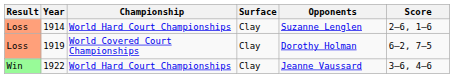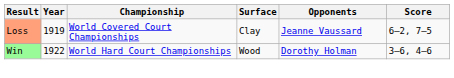 <table class="sortable wikitable">
 <tr>
 <th>Result</th>
 <th>Year</th>
 <th style="width:240px">Championship</th>
 <th style="width:50px">Surface</th>
 <th style="width:150px">Opponents</th>
 <th style="width:85px" class="unsortable">Score</th>
 </tr>
 <tr>
 <td style="background:#ffa07a;">Loss</td>
-<td>1914</td>
-<td><a href='#'>World Hard Court Championships</a></td>
-<td>Clay</td>
-<td> <a href='#'>Suzanne Lenglen</a></td>
-<td>2–6, 1–6</td>
-</tr>
-<tr>
-<td style="background:#ffa07a;">Loss</td>
 <td>1919</td>
 <td><a href='#'>World Covered Court Championships</a></td>
 <td>Clay</td>
-<td> <a href='#'>Dorothy Holman</a></td>
+<td> <a href='#'>Jeanne Vaussard</a></td>
 <td>6–2, 7–5</td>
 </tr>
 <tr>
 <td style="background:#98fb98;">Win</td>
 <td>1922</td>
 <td><a href='#'>World Hard Court Championships</a></td>
-<td>Clay</td>
-<td> <a href='#'>Jeanne Vaussard</a></td>
+<td>Wood</td>
+<td> <a href='#'>Dorothy Holman</a></td>
 <td>3–6, 4–6</td>
 </tr>
 </table>
